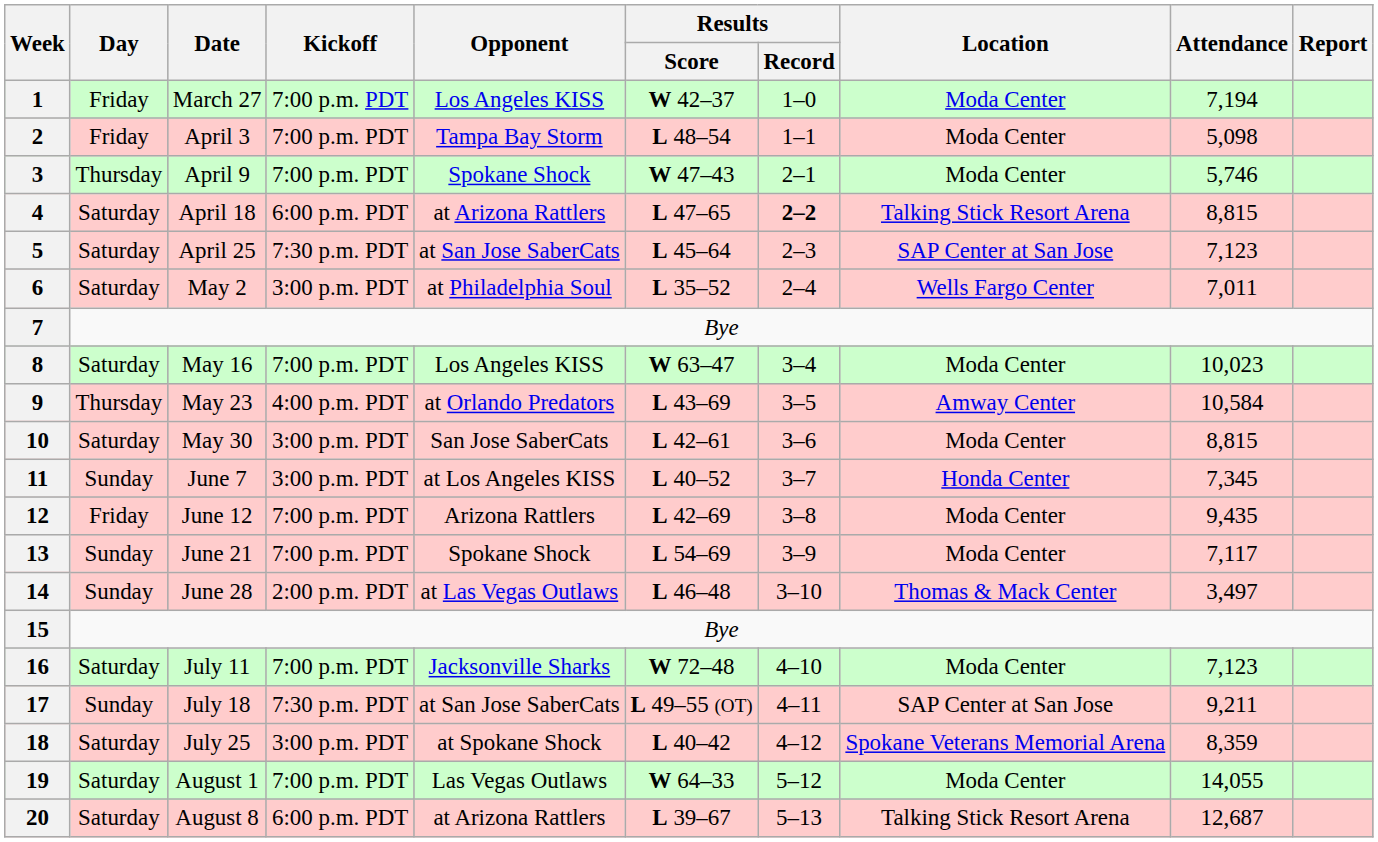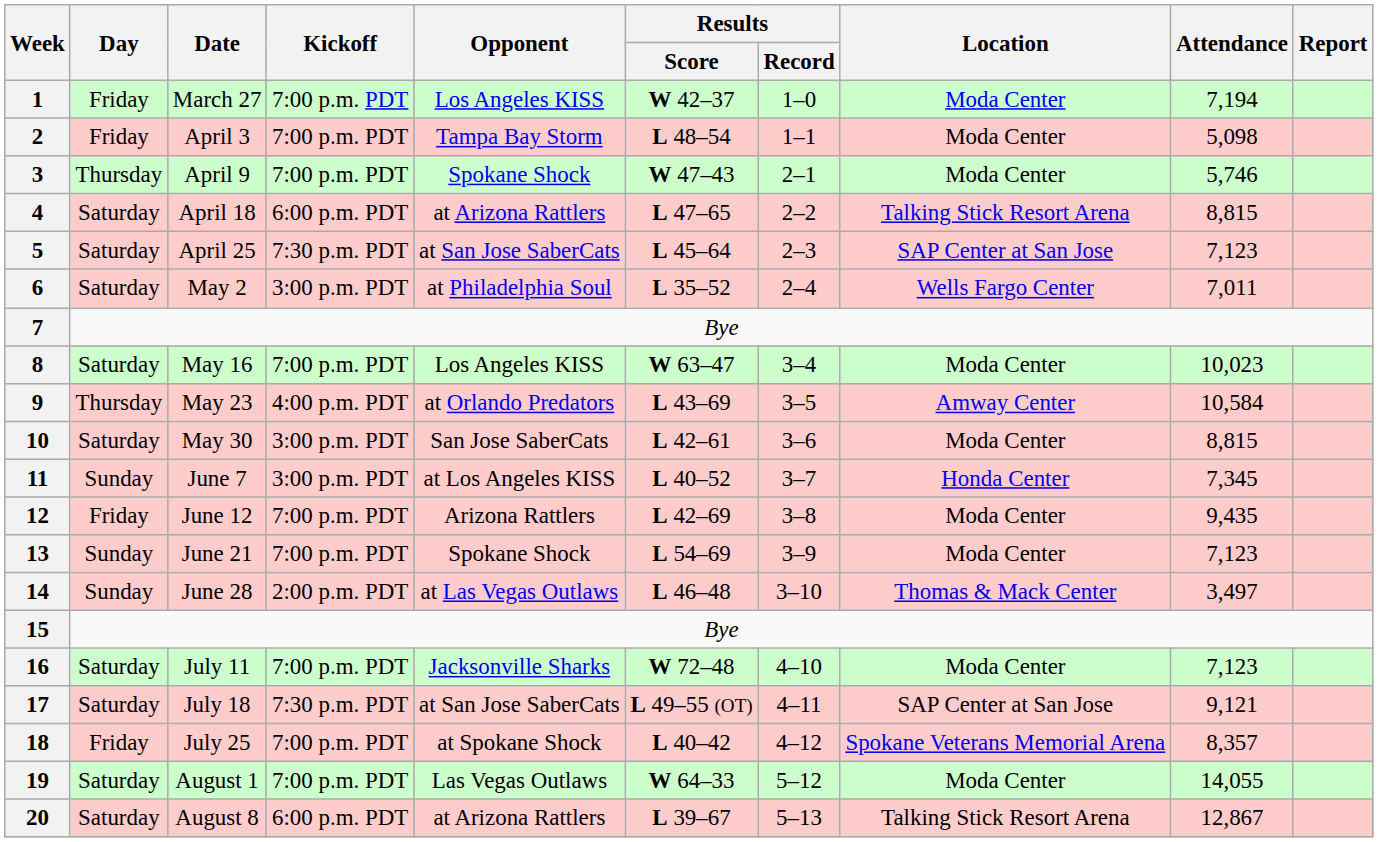 <table class="wikitable" style="font-size: 95%;">
 <tr>
 <th rowspan=2>Week</th>
 <th rowspan=2>Day</th>
 <th rowspan=2>Date</th>
 <th rowspan=2>Kickoff</th>
 <th rowspan=2>Opponent</th>
 <th colspan=2>Results</th>
 <th rowspan=2>Location</th>
 <th rowspan=2>Attendance</th>
 <th rowspan=2>Report</th>
 </tr>
 <tr>
 <th>Score</th>
 <th>Record</th>
 </tr>
 <tr style=background:#ccffcc>
 <th align="center"><strong>1</strong></th>
 <td align="center">Friday</td>
 <td align="center">March 27</td>
 <td align="center">7:00 p.m. <a href='#'>PDT</a></td>
 <td align="center"><a href='#'>Los Angeles KISS</a></td>
 <td align="center"><strong>W</strong> 42–37</td>
 <td align="center">1–0</td>
 <td align="center"><a href='#'>Moda Center</a></td>
 <td align="center">7,194</td>
 <td align="center"></td>
 </tr>
 <tr style=background:#ffcccc>
 <th align="center"><strong>2</strong></th>
 <td align="center">Friday</td>
 <td align="center">April 3</td>
 <td align="center">7:00 p.m. PDT</td>
 <td align="center"><a href='#'>Tampa Bay Storm</a></td>
 <td align="center"><strong>L</strong> 48–54</td>
 <td align="center">1–1</td>
 <td align="center">Moda Center</td>
 <td align="center">5,098</td>
 <td align="center"></td>
 </tr>
 <tr style=background:#ccffcc>
 <th align="center"><strong>3</strong></th>
 <td align="center">Thursday</td>
 <td align="center">April 9</td>
 <td align="center">7:00 p.m. PDT</td>
 <td align="center"><a href='#'>Spokane Shock</a></td>
 <td align="center"><strong>W</strong> 47–43</td>
 <td align="center">2–1</td>
 <td align="center">Moda Center</td>
 <td align="center">5,746</td>
 <td align="center"></td>
 </tr>
 <tr style=background:#ffcccc>
 <th align="center"><strong>4</strong></th>
 <td align="center">Saturday</td>
 <td align="center">April 18</td>
 <td align="center">6:00 p.m. PDT</td>
 <td align="center">at <a href='#'>Arizona Rattlers</a></td>
 <td align="center"><strong>L</strong> 47–65</td>
-<td align="center"><strong>2–2</strong></td>
+<td align="center">2–2</td>
 <td align="center"><a href='#'>Talking Stick Resort Arena</a></td>
 <td align="center">8,815</td>
 <td align="center"></td>
 </tr>
 <tr style=background:#ffcccc>
 <th align="center"><strong>5</strong></th>
 <td align="center">Saturday</td>
 <td align="center">April 25</td>
 <td align="center">7:30 p.m. PDT</td>
 <td align="center">at <a href='#'>San Jose SaberCats</a></td>
 <td align="center"><strong>L</strong> 45–64</td>
 <td align="center">2–3</td>
 <td align="center"><a href='#'>SAP Center at San Jose</a></td>
 <td align="center">7,123</td>
 <td align="center"></td>
 </tr>
 <tr style=background:#ffcccc>
 <th align="center"><strong>6</strong></th>
 <td align="center">Saturday</td>
 <td align="center">May 2</td>
 <td align="center">3:00 p.m. PDT</td>
 <td align="center">at <a href='#'>Philadelphia Soul</a></td>
 <td align="center"><strong>L</strong> 35–52</td>
 <td align="center">2–4</td>
 <td align="center"><a href='#'>Wells Fargo Center</a></td>
 <td align="center">7,011</td>
 <td align="center"></td>
 </tr>
 <tr style=>
 <th align="center"><strong>7</strong></th>
 <td colspan=9 align="center" valign="middle"><em>Bye</em></td>
 </tr>
 <tr style=background:#ccffcc>
 <th align="center"><strong>8</strong></th>
 <td align="center">Saturday</td>
 <td align="center">May 16</td>
 <td align="center">7:00 p.m. PDT</td>
 <td align="center">Los Angeles KISS</td>
 <td align="center"><strong>W</strong> 63–47</td>
 <td align="center">3–4</td>
 <td align="center">Moda Center</td>
 <td align="center">10,023</td>
 <td align="center"></td>
 </tr>
 <tr style=background:#ffcccc>
 <th align="center"><strong>9</strong></th>
 <td align="center">Thursday</td>
 <td align="center">May 23</td>
 <td align="center">4:00 p.m. PDT</td>
 <td align="center">at <a href='#'>Orlando Predators</a></td>
 <td align="center"><strong>L</strong> 43–69</td>
 <td align="center">3–5</td>
 <td align="center"><a href='#'>Amway Center</a></td>
 <td align="center">10,584</td>
 <td align="center"></td>
 </tr>
 <tr style=background:#ffcccc>
 <th align="center"><strong>10</strong></th>
 <td align="center">Saturday</td>
 <td align="center">May 30</td>
 <td align="center">3:00 p.m. PDT</td>
 <td align="center">San Jose SaberCats</td>
 <td align="center"><strong>L</strong> 42–61</td>
 <td align="center">3–6</td>
 <td align="center">Moda Center</td>
 <td align="center">8,815</td>
 <td align="center"></td>
 </tr>
 <tr style=background:#ffcccc>
 <th align="center"><strong>11</strong></th>
 <td align="center">Sunday</td>
 <td align="center">June 7</td>
 <td align="center">3:00 p.m. PDT</td>
 <td align="center">at Los Angeles KISS</td>
 <td align="center"><strong>L</strong> 40–52</td>
 <td align="center">3–7</td>
 <td align="center"><a href='#'>Honda Center</a></td>
 <td align="center">7,345</td>
 <td align="center"></td>
 </tr>
 <tr style=background:#ffcccc>
 <th align="center"><strong>12</strong></th>
 <td align="center">Friday</td>
 <td align="center">June 12</td>
 <td align="center">7:00 p.m. PDT</td>
 <td align="center">Arizona Rattlers</td>
 <td align="center"><strong>L</strong> 42–69</td>
 <td align="center">3–8</td>
 <td align="center">Moda Center</td>
 <td align="center">9,435</td>
 <td align="center"></td>
 </tr>
 <tr style=background:#ffcccc>
 <th align="center"><strong>13</strong></th>
 <td align="center">Sunday</td>
 <td align="center">June 21</td>
 <td align="center">7:00 p.m. PDT</td>
 <td align="center">Spokane Shock</td>
 <td align="center"><strong>L</strong> 54–69</td>
 <td align="center">3–9</td>
 <td align="center">Moda Center</td>
-<td align="center">7,117</td>
+<td align="center">7,123</td>
 <td align="center"></td>
 </tr>
 <tr style=background:#ffcccc>
 <th align="center"><strong>14</strong></th>
 <td align="center">Sunday</td>
 <td align="center">June 28</td>
 <td align="center">2:00 p.m. PDT</td>
 <td align="center">at <a href='#'>Las Vegas Outlaws</a></td>
 <td align="center"><strong>L</strong> 46–48</td>
 <td align="center">3–10</td>
 <td align="center"><a href='#'>Thomas & Mack Center</a></td>
 <td align="center">3,497</td>
 <td align="center"></td>
 </tr>
 <tr style=>
 <th align="center"><strong>15</strong></th>
 <td colspan=9 align="center" valign="middle"><em>Bye</em></td>
 </tr>
 <tr style=background:#ccffcc>
 <th align="center"><strong>16</strong></th>
 <td align="center">Saturday</td>
 <td align="center">July 11</td>
 <td align="center">7:00 p.m. PDT</td>
 <td align="center"><a href='#'>Jacksonville Sharks</a></td>
 <td align="center"><strong>W</strong> 72–48</td>
 <td align="center">4–10</td>
 <td align="center">Moda Center</td>
 <td align="center">7,123</td>
 <td align="center"></td>
 </tr>
 <tr style=background:#ffcccc>
 <th align="center"><strong>17</strong></th>
-<td align="center">Sunday</td>
+<td align="center">Saturday</td>
 <td align="center">July 18</td>
 <td align="center">7:30 p.m. PDT</td>
 <td align="center">at San Jose SaberCats</td>
 <td align="center"><strong>L</strong> 49–55 <small>(OT)</small></td>
 <td align="center">4–11</td>
 <td align="center">SAP Center at San Jose</td>
-<td align="center">9,211</td>
+<td align="center">9,121</td>
 <td align="center"></td>
 </tr>
 <tr style=background:#ffcccc>
 <th align="center"><strong>18</strong></th>
-<td align="center">Saturday</td>
+<td align="center">Friday</td>
 <td align="center">July 25</td>
-<td align="center">3:00 p.m. PDT</td>
+<td align="center">7:00 p.m. PDT</td>
 <td align="center">at Spokane Shock</td>
 <td align="center"><strong>L</strong> 40–42</td>
 <td align="center">4–12</td>
 <td align="center"><a href='#'>Spokane Veterans Memorial Arena</a></td>
-<td align="center">8,359</td>
+<td align="center">8,357</td>
 <td align="center"></td>
 </tr>
 <tr style=background:#ccffcc>
 <th align="center"><strong>19</strong></th>
 <td align="center">Saturday</td>
 <td align="center">August 1</td>
 <td align="center">7:00 p.m. PDT</td>
 <td align="center">Las Vegas Outlaws</td>
 <td align="center"><strong>W</strong> 64–33</td>
 <td align="center">5–12</td>
 <td align="center">Moda Center</td>
 <td align="center">14,055</td>
 <td align="center"></td>
 </tr>
 <tr style=background:#ffcccc>
 <th align="center"><strong>20</strong></th>
 <td align="center">Saturday</td>
 <td align="center">August 8</td>
 <td align="center">6:00 p.m. PDT</td>
 <td align="center">at Arizona Rattlers</td>
 <td align="center"><strong>L</strong> 39–67</td>
 <td align="center">5–13</td>
 <td align="center">Talking Stick Resort Arena</td>
-<td align="center">12,687</td>
+<td align="center">12,867</td>
 <td align="center"></td>
 </tr>
 </table>
